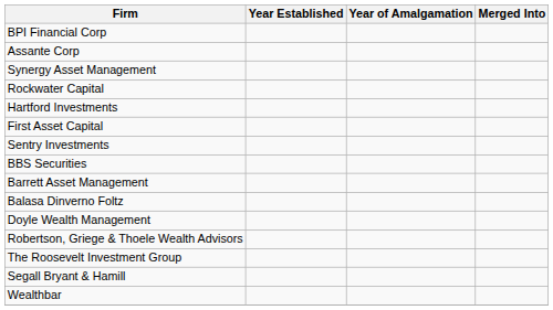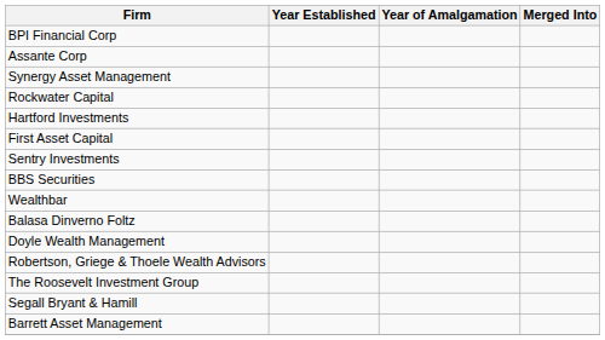 <table class="wikitable">
 <tr>
 <th>Firm</th>
 <th>Year Established</th>
 <th>Year of Amalgamation</th>
 <th>Merged Into</th>
 </tr>
 <tr>
 <td>BPI Financial Corp</td>
 <td></td>
 <td></td>
 <td></td>
 </tr>
 <tr>
 <td>Assante Corp</td>
 <td></td>
 <td></td>
 <td></td>
 </tr>
 <tr>
 <td>Synergy Asset Management</td>
 <td></td>
 <td></td>
 <td></td>
 </tr>
 <tr>
 <td>Rockwater Capital</td>
 <td></td>
 <td></td>
 <td></td>
 </tr>
 <tr>
 <td>Hartford Investments</td>
 <td></td>
 <td></td>
 <td></td>
 </tr>
 <tr>
 <td>First Asset Capital</td>
 <td></td>
 <td></td>
 <td></td>
 </tr>
 <tr>
 <td>Sentry Investments</td>
 <td></td>
 <td></td>
 <td></td>
 </tr>
 <tr>
 <td>BBS Securities</td>
 <td></td>
 <td></td>
 <td></td>
 </tr>
 <tr>
-<td>Barrett Asset Management</td>
+<td>Wealthbar</td>
 <td></td>
 <td></td>
 <td></td>
 </tr>
 <tr>
 <td>Balasa Dinverno Foltz</td>
 <td></td>
 <td></td>
 <td></td>
 </tr>
 <tr>
 <td>Doyle Wealth Management</td>
 <td></td>
 <td></td>
 <td></td>
 </tr>
 <tr>
 <td>Robertson, Griege & Thoele Wealth Advisors</td>
 <td></td>
 <td></td>
 <td></td>
 </tr>
 <tr>
 <td>The Roosevelt Investment Group</td>
 <td></td>
 <td></td>
 <td></td>
 </tr>
 <tr>
 <td>Segall Bryant & Hamill</td>
 <td></td>
 <td></td>
 <td></td>
 </tr>
 <tr>
-<td>Wealthbar</td>
+<td>Barrett Asset Management</td>
 <td></td>
 <td></td>
 <td></td>
 </tr>
 <tr>
 </tr>
 </table>
